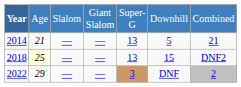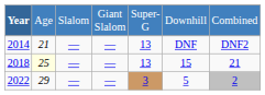 <table class="wikitable" style="font-size:95%; text-align:center; border:grey solid 1px; border-collapse:collapse;" width="30%">
 <tr style="background-color:#369; color:white;">
 <td rowspan="2" colspan="1" width="5%"><strong>Year</strong></td>
 </tr>
 <tr style="background-color:#4180be; color:white;">
 <td width="3%">Age</td>
 <td width="4%">Slalom</td>
 <td width="4%">Giant<br>Slalom</td>
 <td width="4%">Super-G</td>
 <td width="4%">Downhill</td>
 <td width="4%">Combined</td>
 </tr>
 <tr style="background-color:#8CB2D8; color:white;">
 </tr>
 <tr>
 <td><a href='#'>2014</a></td>
 <td><em>21</em></td>
 <td><a href='#'>—</a></td>
 <td><a href='#'>—</a></td>
 <td><a href='#'>13</a></td>
-<td><a href='#'>5</a></td>
-<td><a href='#'>21</a></td>
+<td><a href='#'>DNF</a></td>
+<td><a href='#'>DNF2</a></td>
 </tr>
 <tr>
 <td><a href='#'>2018</a></td>
 <td style="background: lightyellow;"><em>25</em></td>
 <td><a href='#'>—</a></td>
 <td><a href='#'>—</a></td>
 <td><a href='#'>13</a></td>
 <td><a href='#'>15</a></td>
-<td><a href='#'>DNF2</a></td>
+<td><a href='#'>21</a></td>
 </tr>
 <tr>
 <td><a href='#'>2022</a></td>
 <td><em>29</em></td>
 <td><a href='#'>—</a></td>
 <td><a href='#'>—</a></td>
 <td style="background:#c96;"><a href='#'>3</a></td>
-<td><a href='#'>DNF</a></td>
+<td><a href='#'>5</a></td>
 <td style="background:silver;"><a href='#'>2</a></td>
 </tr>
 </table>
